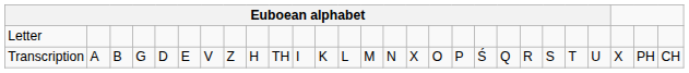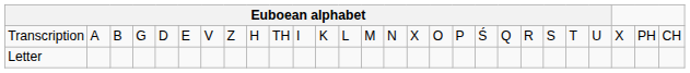 <table class="wikitable">
 <tr>
 <th colspan="24">Euboean alphabet</th>
+</tr>
+<tr>
+<td>Transcription</td>
+<td>A</td>
+<td>B</td>
+<td>G</td>
+<td>D</td>
+<td>E</td>
+<td>V</td>
+<td>Z</td>
+<td>H</td>
+<td>TH</td>
+<td>I</td>
+<td>K</td>
+<td>L</td>
+<td>M</td>
+<td>N</td>
+<td>X</td>
+<td>O</td>
+<td>P</td>
+<td>Ś</td>
+<td>Q</td>
+<td>R</td>
+<td>S</td>
+<td>T</td>
+<td>U</td>
+<td>X</td>
+<td>PH</td>
+<td>CH</td>
 </tr>
 <tr>
 <td style="text-align:left;width:20px">Letter</td>
 <td style="width:20px"></td>
 <td style="width:20px"></td>
 <td style="width:20px"></td>
 <td style="width:20px"></td>
 <td style="width:20px"></td>
 <td style="width:20px"></td>
 <td style="width:20px"></td>
 <td style="width:20px"></td>
 <td style="width:20px"></td>
 <td style="width:20px"></td>
 <td style="width:20px"></td>
 <td style="width:20px"></td>
 <td style="width:20px"></td>
 <td style="width:20px"></td>
 <td style="width:20px"></td>
 <td style="width:20px"></td>
 <td style="width:20px"></td>
 <td style="width:20px"></td>
 <td style="width:20px"></td>
 <td style="width:20px"></td>
 <td style="width:20px"></td>
 <td style="width:20px"></td>
 <td style="width:20px"></td>
 <td style="width:20px"></td>
 <td style="width:20px"></td>
 <td style="width:20px"></td>
 </tr>
-<tr>
-<td>Transcription</td>
-<td>A</td>
-<td>B</td>
-<td>G</td>
-<td>D</td>
-<td>E</td>
-<td>V</td>
-<td>Z</td>
-<td>H</td>
-<td>TH</td>
-<td>I</td>
-<td>K</td>
-<td>L</td>
-<td>M</td>
-<td>N</td>
-<td>X</td>
-<td>O</td>
-<td>P</td>
-<td>Ś</td>
-<td>Q</td>
-<td>R</td>
-<td>S</td>
-<td>T</td>
-<td>U</td>
-<td>X</td>
-<td>PH</td>
-<td>CH</td>
-</tr>
 </table>
